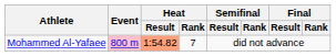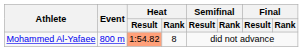 <table class=wikitable style="font-size:90%">
 <tr>
 <th rowspan="2">Athlete</th>
 <th rowspan="2">Event</th>
 <th colspan="2">Heat</th>
 <th colspan="2">Semifinal</th>
 <th colspan="2">Final</th>
 </tr>
 <tr style="font-size:95%">
 <th>Result</th>
 <th>Rank</th>
 <th>Result</th>
 <th>Rank</th>
 <th>Result</th>
 <th>Rank</th>
 </tr>
 <tr align=center>
 <td align=left><a href='#'>Mohammed Al-Yafaee</a></td>
-<td align=left style="background: pink;"><a href='#'>800 m</a></td>
+<td align=left><a href='#'>800 m</a></td>
 <td style="background: lightsalmon;">1:54.82</td>
-<td>7</td>
+<td>8</td>
 <td colspan=4>did not advance</td>
 </tr>
 </table>
